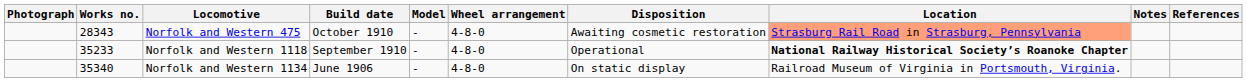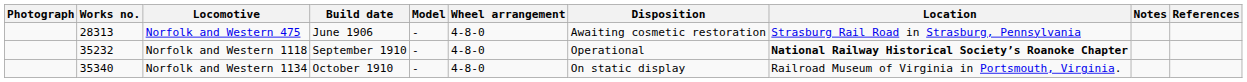 <table class="wikitable">
 <tr>
 <th>Photograph</th>
 <th>Works no.</th>
 <th>Locomotive</th>
 <th>Build date</th>
 <th>Model</th>
 <th>Wheel arrangement</th>
 <th>Disposition</th>
 <th>Location</th>
 <th>Notes</th>
 <th>References</th>
 </tr>
 <tr>
 <td></td>
-<td>28343</td>
+<td>28313</td>
 <td><a href='#'>Norfolk and Western 475</a></td>
-<td>October 1910</td>
+<td>June 1906</td>
 <td>-</td>
 <td>4-8-0</td>
 <td>Awaiting cosmetic restoration</td>
-<td style="background: lightsalmon;"><a href='#'>Strasburg Rail Road</a> in <a href='#'>Strasburg, Pennsylvania</a></td>
+<td><a href='#'>Strasburg Rail Road</a> in <a href='#'>Strasburg, Pennsylvania</a></td>
 <td></td>
 <td><br></td>
 </tr>
 <tr>
 <td></td>
-<td>35233</td>
+<td>35232</td>
 <td>Norfolk and Western 1118</td>
 <td>September 1910</td>
 <td>-</td>
 <td>4-8-0</td>
 <td>Operational</td>
 <td><strong>National Railway Historical Society’s Roanoke Chapter</strong></td>
 <td></td>
 <td></td>
 </tr>
 <tr>
 <td></td>
 <td>35340</td>
 <td>Norfolk and Western 1134</td>
-<td>June 1906</td>
+<td>October 1910</td>
 <td>-</td>
 <td>4-8-0</td>
 <td>On static display</td>
 <td>Railroad Museum of Virginia in <a href='#'>Portsmouth, Virginia</a>.</td>
 <td></td>
 <td></td>
 </tr>
 </table>
